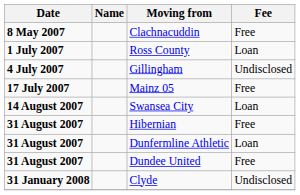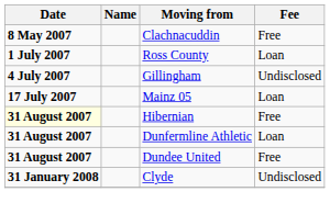 <table class="wikitable sortable">
 <tr>
 <th>Date</th>
 <th>Name</th>
 <th>Moving from</th>
 <th>Fee</th>
 </tr>
 <tr>
 <td><strong>8 May 2007</strong></td>
 <td> </td>
 <td> <a href='#'>Clachnacuddin</a></td>
 <td>Free</td>
 </tr>
 <tr>
 <td><strong>1 July 2007</strong></td>
 <td> </td>
 <td> <a href='#'>Ross County</a></td>
 <td>Loan</td>
 </tr>
 <tr>
 <td><strong>4 July 2007</strong></td>
 <td> </td>
 <td> <a href='#'>Gillingham</a></td>
 <td>Undisclosed</td>
 </tr>
 <tr>
 <td><strong>17 July 2007</strong></td>
 <td> </td>
 <td> <a href='#'>Mainz 05</a></td>
-<td>Free</td>
-</tr>
-<tr>
-<td><strong>14 August 2007</strong></td>
-<td> </td>
-<td> <a href='#'>Swansea City</a></td>
 <td>Loan</td>
 </tr>
 <tr>
-<td><strong>31 August 2007</strong></td>
+<td style="background: lightyellow;"><strong>31 August 2007</strong></td>
 <td> </td>
 <td> <a href='#'>Hibernian</a></td>
 <td>Free</td>
 </tr>
 <tr>
 <td><strong>31 August 2007</strong></td>
 <td> </td>
 <td> <a href='#'>Dunfermline Athletic</a></td>
 <td>Loan</td>
 </tr>
 <tr>
 <td><strong>31 August 2007</strong></td>
 <td> </td>
 <td> <a href='#'>Dundee United</a></td>
 <td>Free</td>
 </tr>
 <tr>
 <td><strong>31 January 2008</strong></td>
 <td> </td>
 <td> <a href='#'>Clyde</a></td>
 <td>Undisclosed</td>
 </tr>
 <tr>
 </tr>
 </table>
